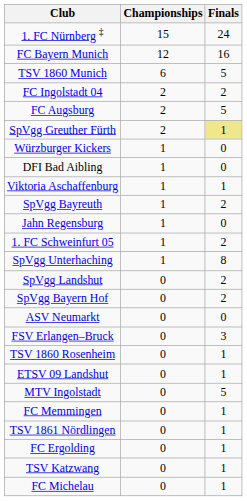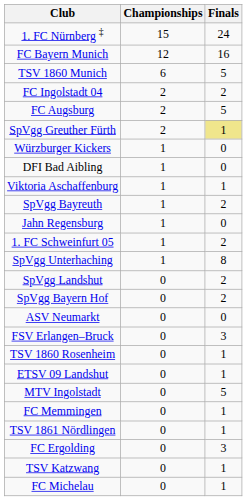 <table class="wikitable">
 <tr>
 <th>Club</th>
 <th>Championships</th>
 <th>Finals</th>
 </tr>
 <tr align="center">
 <td><a href='#'>1. FC Nürnberg</a> <sup>‡</sup></td>
 <td>15</td>
 <td>24</td>
 </tr>
 <tr align="center">
 <td><a href='#'>FC Bayern Munich</a></td>
 <td>12</td>
 <td>16</td>
 </tr>
 <tr align="center">
 <td><a href='#'>TSV 1860 Munich</a></td>
 <td>6</td>
 <td>5</td>
 </tr>
 <tr align="center">
 <td><a href='#'>FC Ingolstadt 04</a></td>
 <td>2</td>
 <td>2</td>
 </tr>
 <tr align="center">
 <td><a href='#'>FC Augsburg</a></td>
 <td>2</td>
 <td>5</td>
 </tr>
 <tr align="center">
 <td><a href='#'>SpVgg Greuther Fürth</a></td>
 <td>2</td>
 <td style="background: khaki;">1</td>
 </tr>
 <tr align="center">
 <td><a href='#'>Würzburger Kickers</a></td>
 <td>1</td>
 <td>0</td>
 </tr>
 <tr align="center">
 <td>DFI Bad Aibling</td>
 <td>1</td>
 <td>0</td>
 </tr>
 <tr align="center">
 <td><a href='#'>Viktoria Aschaffenburg</a></td>
 <td>1</td>
 <td>1</td>
 </tr>
 <tr align="center">
 <td><a href='#'>SpVgg Bayreuth</a></td>
 <td>1</td>
 <td>2</td>
 </tr>
 <tr align="center">
 <td><a href='#'>Jahn Regensburg</a></td>
 <td>1</td>
 <td>0</td>
 </tr>
 <tr align="center">
 <td><a href='#'>1. FC Schweinfurt 05</a></td>
 <td>1</td>
 <td>2</td>
 </tr>
 <tr align="center">
 <td><a href='#'>SpVgg Unterhaching</a></td>
 <td>1</td>
 <td>8</td>
 </tr>
 <tr align="center">
 <td><a href='#'>SpVgg Landshut</a></td>
 <td>0</td>
 <td>2</td>
 </tr>
 <tr align="center">
 <td><a href='#'>SpVgg Bayern Hof</a></td>
 <td>0</td>
 <td>2</td>
 </tr>
 <tr align="center">
 <td><a href='#'>ASV Neumarkt</a></td>
 <td>0</td>
 <td>0</td>
 </tr>
 <tr align="center">
 <td><a href='#'>FSV Erlangen–Bruck</a></td>
 <td>0</td>
 <td>3</td>
 </tr>
 <tr align="center">
 <td><a href='#'>TSV 1860 Rosenheim</a></td>
 <td>0</td>
 <td>1</td>
 </tr>
 <tr align="center">
 <td><a href='#'>ETSV 09 Landshut</a></td>
 <td>0</td>
 <td>1</td>
 </tr>
 <tr align="center">
 <td><a href='#'>MTV Ingolstadt</a></td>
 <td>0</td>
 <td>5</td>
 </tr>
 <tr align="center">
 <td><a href='#'>FC Memmingen</a></td>
 <td>0</td>
 <td>1</td>
 </tr>
 <tr align="center">
 <td><a href='#'>TSV 1861 Nördlingen</a></td>
 <td>0</td>
 <td>1</td>
 </tr>
 <tr align="center">
 <td><a href='#'>FC Ergolding</a></td>
 <td>0</td>
-<td>1</td>
+<td>3</td>
 </tr>
 <tr align="center">
 <td><a href='#'>TSV Katzwang</a></td>
 <td>0</td>
 <td>1</td>
 </tr>
 <tr align="center">
 <td><a href='#'>FC Michelau</a></td>
 <td>0</td>
 <td>1</td>
 </tr>
 </table>
